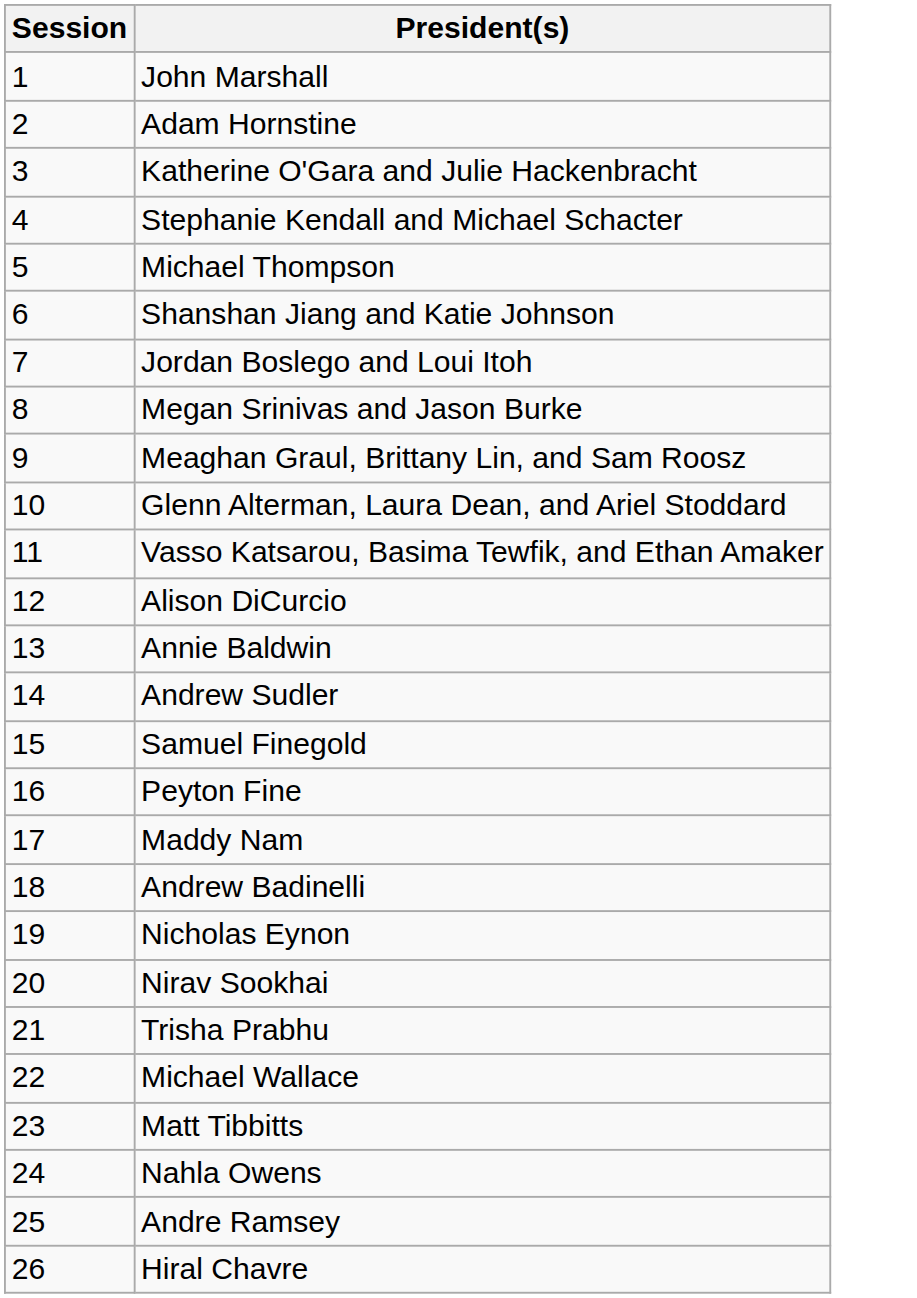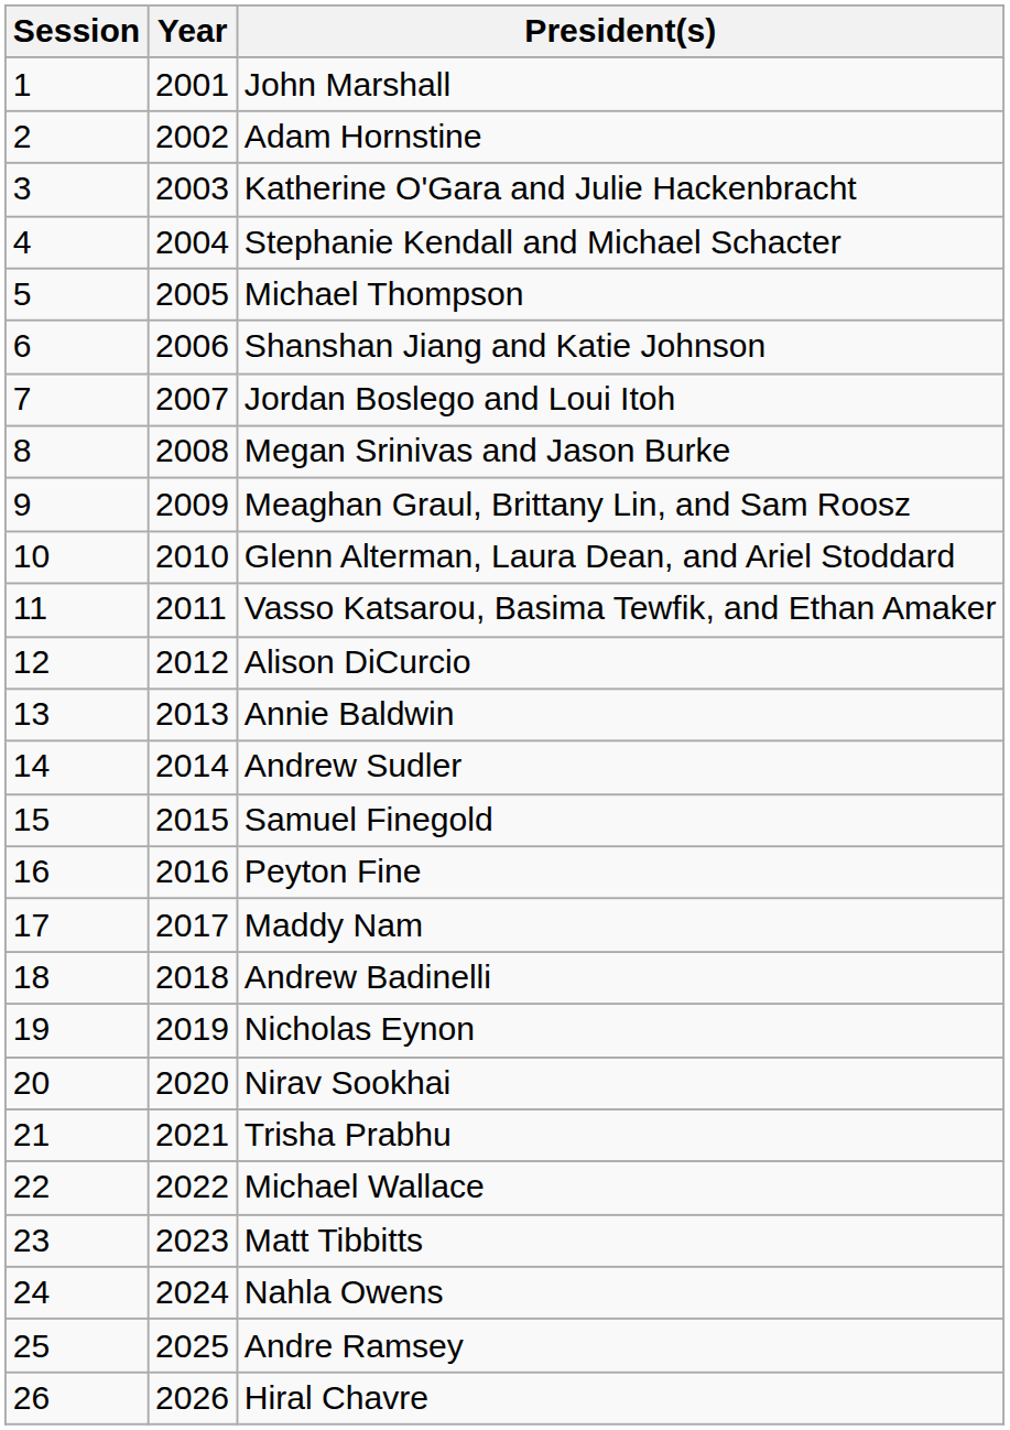 <table class=wikitable>
 <tr>
 <th rowspan="1">Session</th>
+<th rowspan="1">Year</th>
 <th rowspan="1">President(s)</th>
 </tr>
 <tr>
 <td>1</td>
+<td>2001</td>
 <td>John Marshall</td>
 </tr>
 <tr>
 <td>2</td>
+<td>2002</td>
 <td>Adam Hornstine</td>
 </tr>
 <tr>
 <td>3</td>
+<td>2003</td>
 <td>Katherine O'Gara and Julie Hackenbracht</td>
 </tr>
 <tr>
 <td>4</td>
+<td>2004</td>
 <td>Stephanie Kendall and Michael Schacter</td>
 </tr>
 <tr>
 <td>5</td>
+<td>2005</td>
 <td>Michael Thompson</td>
 </tr>
 <tr>
 <td>6</td>
+<td>2006</td>
 <td>Shanshan Jiang and Katie Johnson</td>
 </tr>
 <tr>
 <td>7</td>
+<td>2007</td>
 <td>Jordan Boslego and Loui Itoh</td>
 </tr>
 <tr>
 <td>8</td>
+<td>2008</td>
 <td>Megan Srinivas and Jason Burke</td>
 </tr>
 <tr>
 <td>9</td>
+<td>2009</td>
 <td>Meaghan Graul, Brittany Lin, and Sam Roosz</td>
 </tr>
 <tr>
 <td>10</td>
+<td>2010</td>
 <td>Glenn Alterman, Laura Dean, and Ariel Stoddard</td>
 </tr>
 <tr>
 <td>11</td>
+<td>2011</td>
 <td>Vasso Katsarou, Basima Tewfik, and Ethan Amaker</td>
 </tr>
 <tr>
 <td>12</td>
+<td>2012</td>
 <td>Alison DiCurcio</td>
 </tr>
 <tr>
 <td>13</td>
+<td>2013</td>
 <td>Annie Baldwin</td>
 </tr>
 <tr>
 <td>14</td>
+<td>2014</td>
 <td>Andrew Sudler</td>
 </tr>
 <tr>
 <td>15</td>
+<td>2015</td>
 <td>Samuel Finegold</td>
 </tr>
 <tr>
 <td>16</td>
+<td>2016</td>
 <td>Peyton Fine</td>
 </tr>
 <tr>
 <td>17</td>
+<td>2017</td>
 <td>Maddy Nam</td>
 </tr>
 <tr>
 <td>18</td>
+<td>2018</td>
 <td>Andrew Badinelli</td>
 </tr>
 <tr>
 <td>19</td>
+<td>2019</td>
 <td>Nicholas Eynon</td>
 </tr>
 <tr>
 <td>20</td>
+<td>2020</td>
 <td>Nirav Sookhai</td>
 </tr>
 <tr>
 <td>21</td>
+<td>2021</td>
 <td>Trisha Prabhu</td>
 </tr>
 <tr>
 <td>22</td>
+<td>2022</td>
 <td>Michael Wallace</td>
 </tr>
 <tr>
 <td>23</td>
+<td>2023</td>
 <td>Matt Tibbitts</td>
 </tr>
 <tr>
 <td>24</td>
+<td>2024</td>
 <td>Nahla Owens</td>
 </tr>
 <tr>
 <td>25</td>
+<td>2025</td>
 <td>Andre Ramsey</td>
 </tr>
 <tr>
 <td>26</td>
+<td>2026</td>
 <td>Hiral Chavre</td>
 </tr>
 </table>
